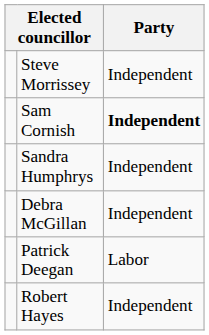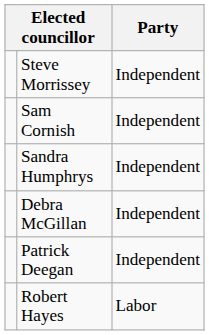 <table class="wikitable" style="float:right;clear:right;width:30%">
 <tr>
 <th colspan="2">Elected councillor</th>
 <th>Party</th>
 </tr>
 <tr>
 <td> </td>
 <td>Steve Morrissey</td>
 <td>Independent <br> </td>
 </tr>
 <tr>
 <td> </td>
 <td>Sam Cornish</td>
-<td><strong>Independent <br> </strong></td>
+<td>Independent <br> </td>
 </tr>
 <tr>
 <td> </td>
 <td>Sandra Humphrys</td>
 <td>Independent <br> </td>
 </tr>
 <tr>
 <td> </td>
 <td>Debra McGillan</td>
 <td>Independent <br> </td>
 </tr>
 <tr>
 <td> </td>
 <td>Patrick Deegan</td>
-<td>Labor</td>
+<td>Independent <br> </td>
 </tr>
 <tr>
 <td> </td>
 <td>Robert Hayes</td>
-<td>Independent <br> </td>
+<td>Labor</td>
 </tr>
 </table>
